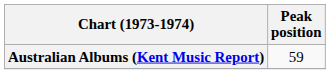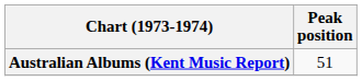 <table class="wikitable sortable plainrowheaders">
 <tr>
 <th>Chart (1973-1974)</th>
 <th>Peak<br>position</th>
 </tr>
 <tr>
 <th scope="row">Australian Albums (<a href='#'>Kent Music Report</a>)</th>
-<td style="text-align:center;">59</td>
+<td style="text-align:center;">51</td>
 </tr>
 <tr>
 </tr>
 <tr>
 </tr>
 <tr>
 </tr>
 </table>
